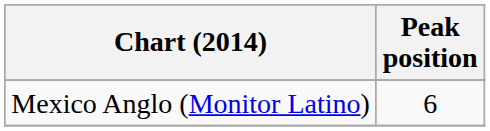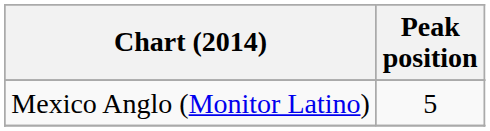 <table class="wikitable sortable">
 <tr>
 <th>Chart (2014)</th>
 <th>Peak<br>position</th>
 </tr>
 <tr>
 </tr>
 <tr>
 </tr>
 <tr>
 </tr>
 <tr>
 </tr>
 <tr>
 </tr>
 <tr>
 <td>Mexico Anglo (<a href='#'>Monitor Latino</a>)</td>
-<td align="center">6</td>
+<td align="center">5</td>
 </tr>
 <tr>
 </tr>
 <tr>
 </tr>
 <tr>
 </tr>
 <tr>
 </tr>
 <tr>
 </tr>
 <tr>
 </tr>
 <tr>
 </tr>
 <tr>
 </tr>
 </table>
